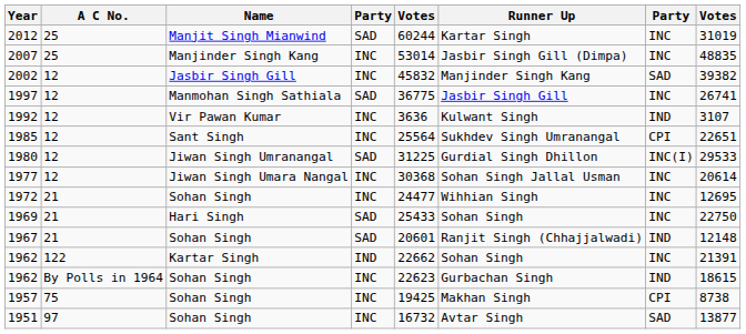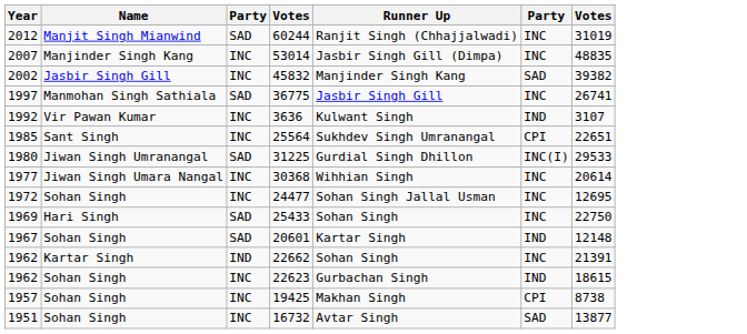 <table class="wikitable sotable">
 <tr>
 <th>Year</th>
-<th>A C No.</th>
 <th>Name</th>
 <th>Party</th>
 <th>Votes</th>
 <th>Runner Up</th>
 <th>Party</th>
 <th>Votes</th>
 </tr>
 <tr>
 <td>2012</td>
-<td>25</td>
 <td><a href='#'>Manjit Singh Mianwind</a></td>
 <td>SAD</td>
 <td>60244</td>
-<td>Kartar Singh</td>
+<td>Ranjit Singh (Chhajjalwadi)</td>
 <td>INC</td>
 <td>31019</td>
 </tr>
 <tr>
 <td>2007</td>
-<td>25</td>
 <td>Manjinder Singh Kang</td>
 <td>INC</td>
 <td>53014</td>
 <td>Jasbir Singh Gill (Dimpa)</td>
 <td>INC</td>
 <td>48835</td>
 </tr>
 <tr>
 <td>2002</td>
-<td>12</td>
 <td><a href='#'>Jasbir Singh Gill</a></td>
 <td>INC</td>
 <td>45832</td>
 <td>Manjinder Singh Kang</td>
 <td>SAD</td>
 <td>39382</td>
 </tr>
 <tr>
 <td>1997</td>
-<td>12</td>
 <td>Manmohan  Singh Sathiala</td>
 <td>SAD</td>
 <td>36775</td>
 <td><a href='#'>Jasbir Singh Gill</a></td>
 <td>INC</td>
 <td>26741</td>
 </tr>
 <tr>
 <td>1992</td>
-<td>12</td>
 <td>Vir Pawan Kumar</td>
 <td>INC</td>
 <td>3636</td>
 <td>Kulwant Singh</td>
 <td>IND</td>
 <td>3107</td>
 </tr>
 <tr>
 <td>1985</td>
-<td>12</td>
 <td>Sant Singh</td>
 <td>INC</td>
 <td>25564</td>
 <td>Sukhdev Singh Umranangal</td>
 <td>CPI</td>
 <td>22651</td>
 </tr>
 <tr>
 <td>1980</td>
-<td>12</td>
 <td>Jiwan Singh Umranangal</td>
 <td>SAD</td>
 <td>31225</td>
 <td>Gurdial Singh Dhillon</td>
 <td>INC(I)</td>
 <td>29533</td>
 </tr>
 <tr>
 <td>1977</td>
-<td>12</td>
 <td>Jiwan Singh Umara Nangal</td>
 <td>INC</td>
 <td>30368</td>
-<td>Sohan Singh Jallal Usman</td>
+<td>Wihhian Singh</td>
 <td>INC</td>
 <td>20614</td>
 </tr>
 <tr>
 <td>1972</td>
-<td>21</td>
 <td>Sohan Singh</td>
 <td>INC</td>
 <td>24477</td>
-<td>Wihhian Singh</td>
+<td>Sohan Singh Jallal Usman</td>
 <td>INC</td>
 <td>12695</td>
 </tr>
 <tr>
 <td>1969</td>
-<td>21</td>
 <td>Hari Singh</td>
 <td>SAD</td>
 <td>25433</td>
 <td>Sohan Singh</td>
 <td>INC</td>
 <td>22750</td>
 </tr>
 <tr>
 <td>1967</td>
-<td>21</td>
 <td>Sohan Singh</td>
 <td>SAD</td>
 <td>20601</td>
-<td>Ranjit Singh (Chhajjalwadi)</td>
+<td>Kartar Singh</td>
 <td>IND</td>
 <td>12148</td>
 </tr>
 <tr>
 <td>1962</td>
-<td>122</td>
 <td>Kartar Singh</td>
 <td>IND</td>
 <td>22662</td>
 <td>Sohan Singh</td>
 <td>INC</td>
 <td>21391</td>
 </tr>
 <tr>
 <td>1962</td>
-<td>By Polls in 1964</td>
 <td>Sohan Singh</td>
 <td>INC</td>
 <td>22623</td>
 <td>Gurbachan Singh</td>
 <td>IND</td>
 <td>18615</td>
 </tr>
 <tr>
 <td>1957</td>
-<td>75</td>
 <td>Sohan Singh</td>
 <td>INC</td>
 <td>19425</td>
 <td>Makhan Singh</td>
 <td>CPI</td>
 <td>8738</td>
 </tr>
 <tr>
 <td>1951</td>
-<td>97</td>
 <td>Sohan Singh</td>
 <td>INC</td>
 <td>16732</td>
 <td>Avtar Singh</td>
 <td>SAD</td>
 <td>13877</td>
 </tr>
 </table>
